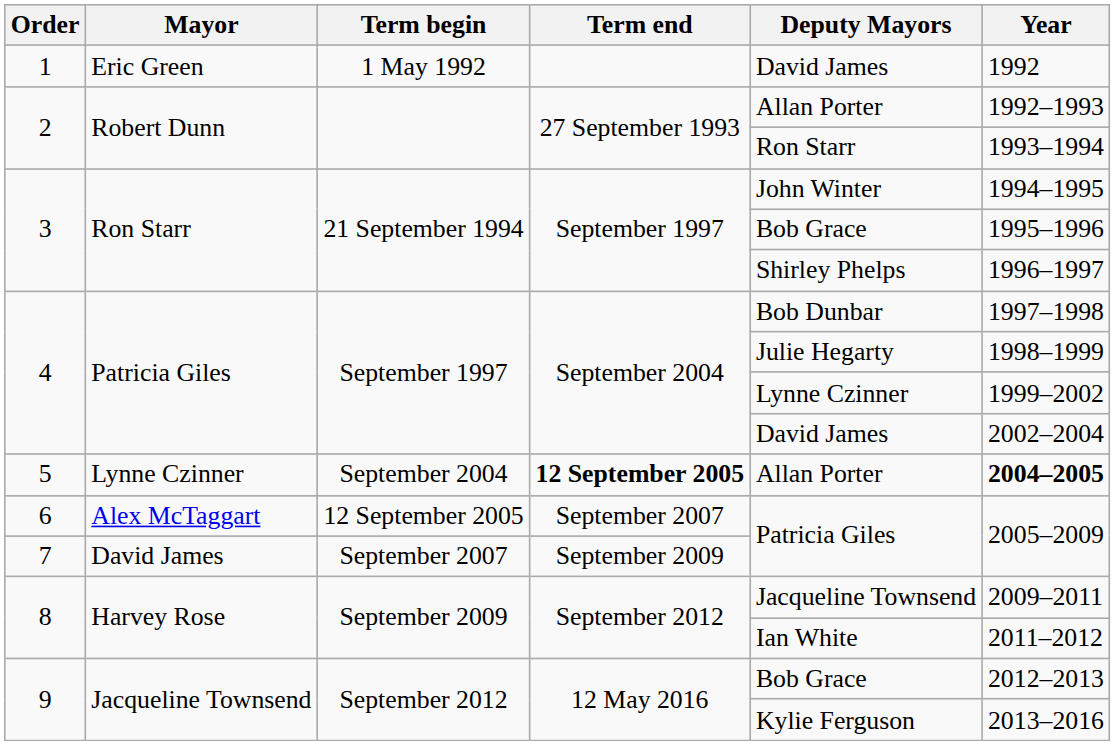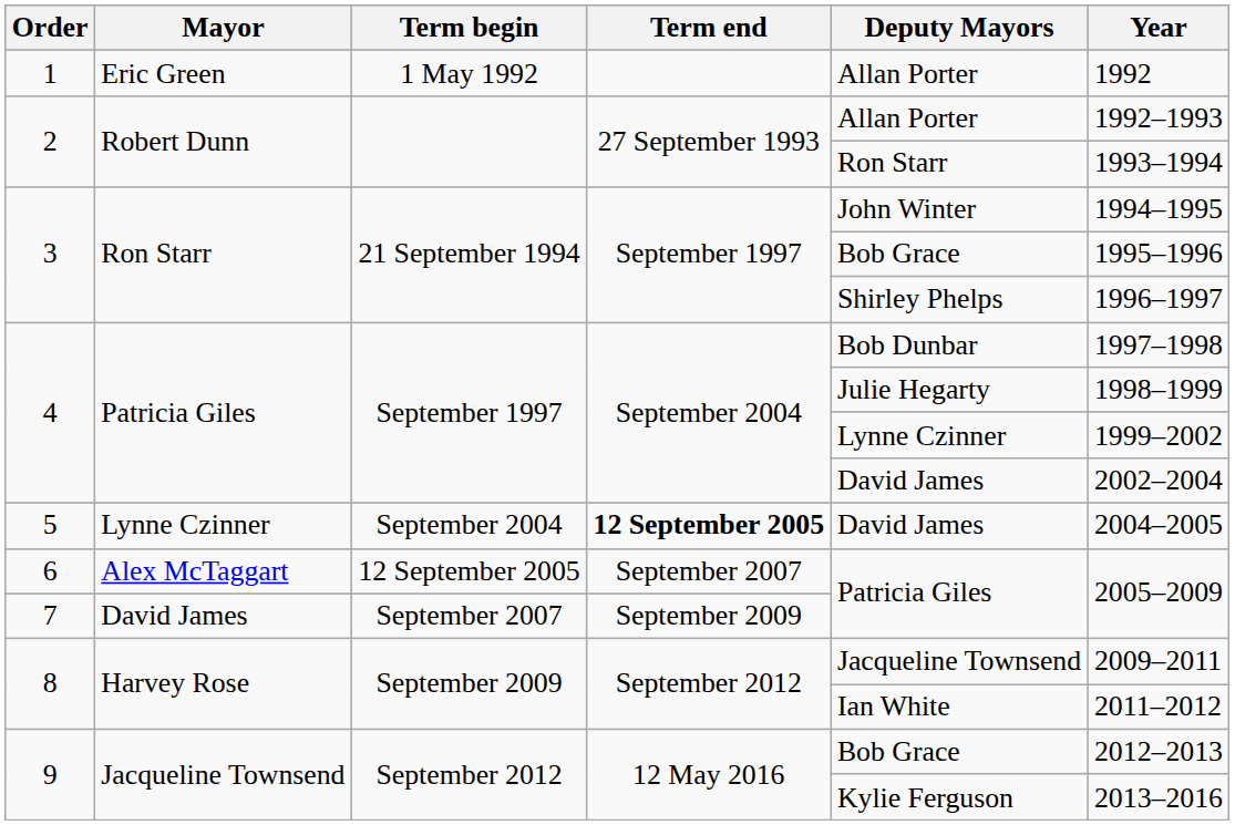 <table class="wikitable">
 <tr>
 <th>Order</th>
 <th>Mayor</th>
 <th>Term begin</th>
 <th>Term end</th>
 <th>Deputy Mayors</th>
 <th>Year</th>
 </tr>
 <tr>
 <td align=center>1</td>
 <td>Eric Green</td>
 <td align=center>1 May 1992</td>
 <td align=center></td>
-<td>David James</td>
+<td>Allan Porter</td>
 <td>1992</td>
 </tr>
 <tr>
 <td align=center rowspan=2>2</td>
 <td rowspan=2>Robert Dunn</td>
 <td align=center rowspan=2></td>
 <td align=center rowspan=2>27 September 1993</td>
 <td>Allan Porter</td>
 <td>1992–1993</td>
 </tr>
 <tr>
 <td>Ron Starr</td>
 <td>1993–1994</td>
 </tr>
 <tr>
 <td align=center rowspan=3>3</td>
 <td rowspan=3>Ron Starr</td>
 <td align=center rowspan=3>21 September 1994</td>
 <td align=center rowspan=3>September 1997</td>
 <td>John Winter</td>
 <td>1994–1995</td>
 </tr>
 <tr>
 <td>Bob Grace</td>
 <td>1995–1996</td>
 </tr>
 <tr>
 <td>Shirley Phelps</td>
 <td>1996–1997</td>
 </tr>
 <tr>
 <td align=center rowspan=4>4</td>
 <td rowspan=4>Patricia Giles</td>
 <td align=center rowspan=4>September 1997</td>
 <td align=center rowspan=4>September 2004</td>
 <td>Bob Dunbar</td>
 <td>1997–1998</td>
 </tr>
 <tr>
 <td>Julie Hegarty</td>
 <td>1998–1999</td>
 </tr>
 <tr>
 <td>Lynne Czinner</td>
 <td>1999–2002</td>
 </tr>
 <tr>
 <td>David James</td>
 <td>2002–2004</td>
 </tr>
 <tr>
 <td align=center>5</td>
 <td>Lynne Czinner</td>
 <td align=center>September 2004</td>
 <td align=center><strong>12 September 2005</strong></td>
-<td>Allan Porter</td>
-<td><strong>2004–2005</strong></td>
+<td>David James</td>
+<td>2004–2005</td>
 </tr>
 <tr>
 <td align=center>6</td>
 <td><a href='#'>Alex McTaggart</a></td>
 <td align=center>12 September 2005</td>
 <td align=center>September 2007</td>
 <td rowspan=2>Patricia Giles</td>
 <td rowspan=2>2005–2009</td>
 </tr>
 <tr>
 <td align=center>7</td>
 <td>David James</td>
 <td align=center>September 2007</td>
 <td align=center>September 2009</td>
 </tr>
 <tr>
 <td align=center rowspan=2>8</td>
 <td rowspan=2>Harvey Rose</td>
 <td align=center rowspan=2>September 2009</td>
 <td align=center rowspan=2>September 2012</td>
 <td>Jacqueline Townsend</td>
 <td>2009–2011</td>
 </tr>
 <tr>
 <td>Ian White</td>
 <td>2011–2012</td>
 </tr>
 <tr>
 <td align=center rowspan=2>9</td>
 <td rowspan=2>Jacqueline Townsend</td>
 <td align=center rowspan=2>September 2012</td>
 <td align=center rowspan=2>12 May 2016</td>
 <td>Bob Grace</td>
 <td>2012–2013</td>
 </tr>
 <tr>
 <td>Kylie Ferguson</td>
 <td>2013–2016</td>
 </tr>
 </table>
